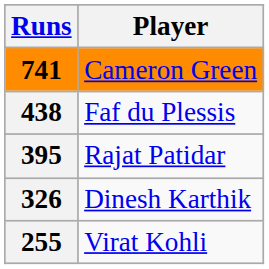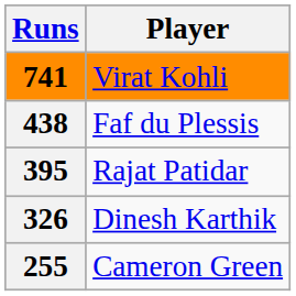 <table class="wikitable">
 <tr>
 <th scope=col><a href='#'>Runs</a></th>
 <th scope=col>Player</th>
 </tr>
 <tr style="background:#FF8C00">
 <th scope=row style="background:#FF8C00">741</th>
-<td><a href='#'>Cameron Green</a></td>
+<td><a href='#'>Virat Kohli</a></td>
 </tr>
 <tr>
 <th scope=row>438</th>
 <td><a href='#'>Faf du Plessis</a></td>
 </tr>
 <tr>
 <th scope=row>395</th>
 <td><a href='#'>Rajat Patidar</a></td>
 </tr>
 <tr>
 <th scope=row>326</th>
 <td><a href='#'>Dinesh Karthik</a></td>
 </tr>
 <tr>
 <th scope=row>255</th>
-<td><a href='#'>Virat Kohli</a></td>
+<td><a href='#'>Cameron Green</a></td>
 </tr>
 </table>
